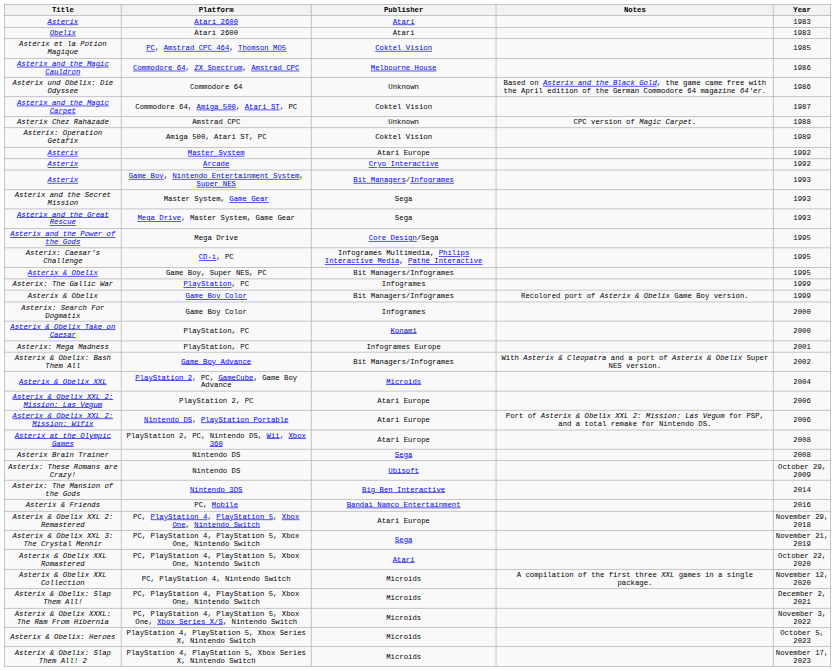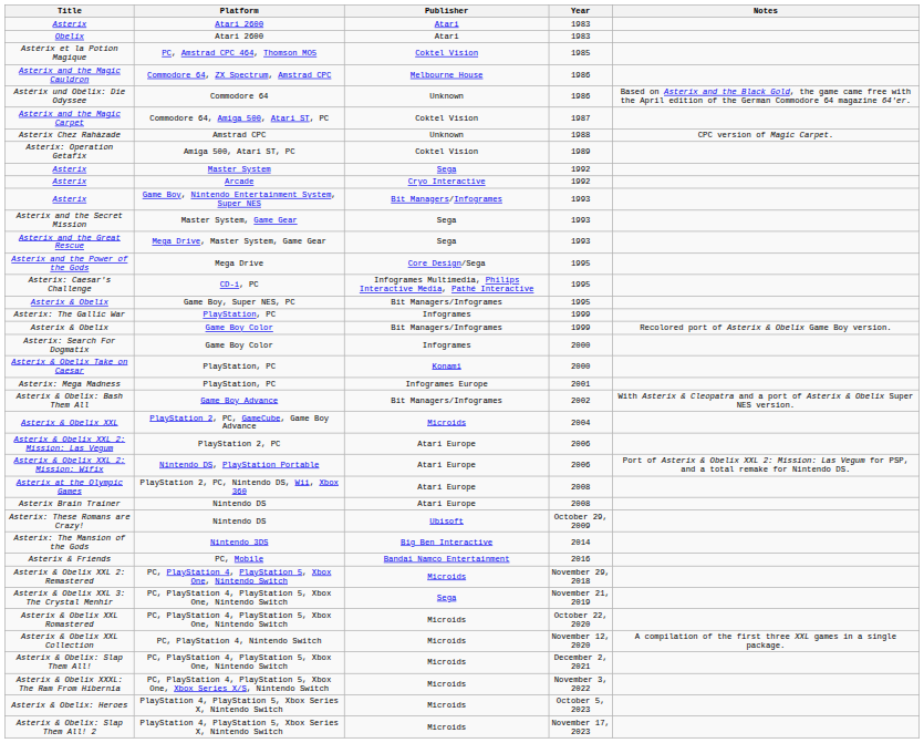 <table class="wikitable sortable" style="font-size:85%; text-align:center;">
 <tr>
 <th>Title</th>
 <th>Platform</th>
 <th>Publisher</th>
+<th>Year</th>
 <th>Notes</th>
-<th>Year</th>
 </tr>
 <tr>
 <td><em><a href='#'>Asterix</a></em></td>
 <td><a href='#'>Atari 2600</a></td>
 <td><a href='#'>Atari</a></td>
+<td>1983</td>
 <td></td>
-<td>1983</td>
 </tr>
 <tr>
 <td><em><a href='#'>Obelix</a></em></td>
 <td>Atari 2600</td>
 <td>Atari</td>
+<td>1983</td>
 <td></td>
-<td>1983</td>
 </tr>
 <tr>
 <td><em>Astérix et la Potion Magique</em></td>
 <td><a href='#'>PC</a>, <a href='#'>Amstrad CPC 464</a>, <a href='#'>Thomson MO5</a></td>
 <td><a href='#'>Coktel Vision</a></td>
+<td>1985</td>
 <td></td>
-<td>1985</td>
 </tr>
 <tr>
 <td><em><a href='#'>Asterix and the Magic Cauldron</a></em></td>
 <td><a href='#'>Commodore 64</a>, <a href='#'>ZX Spectrum</a>, <a href='#'>Amstrad CPC</a></td>
 <td><a href='#'>Melbourne House</a></td>
+<td>1986</td>
 <td></td>
-<td>1986</td>
 </tr>
 <tr>
 <td><em>Astérix und Obélix: Die Odyssee</em></td>
 <td>Commodore 64</td>
 <td>Unknown</td>
+<td>1986</td>
 <td>Based on <em><a href='#'>Asterix and the Black Gold</a></em>, the game came free with the April edition of the German Commodore 64 magazine <em>64'er</em>.</td>
-<td>1986</td>
 </tr>
 <tr>
 <td><em><a href='#'>Asterix and the Magic Carpet</a></em></td>
 <td>Commodore 64, <a href='#'>Amiga 500</a>, <a href='#'>Atari ST</a>, PC</td>
 <td>Coktel Vision</td>
+<td>1987</td>
 <td></td>
-<td>1987</td>
 </tr>
 <tr>
 <td><em>Asterix Chez Rahàzade</em></td>
 <td>Amstrad CPC</td>
 <td>Unknown</td>
+<td>1988</td>
 <td>CPC version of <em>Magic Carpet</em>.</td>
-<td>1988</td>
 </tr>
 <tr>
 <td><em>Asterix: Operation Getafix</em></td>
 <td>Amiga 500, Atari ST, PC</td>
 <td>Coktel Vision</td>
+<td>1989</td>
 <td></td>
-<td>1989</td>
 </tr>
 <tr>
 <td><em><a href='#'>Asterix</a></em></td>
 <td><a href='#'>Master System</a></td>
-<td>Atari Europe</td>
+<td><a href='#'>Sega</a></td>
+<td>1992</td>
 <td></td>
-<td>1992</td>
 </tr>
 <tr>
 <td><em><a href='#'>Asterix</a></em></td>
 <td><a href='#'>Arcade</a></td>
 <td><a href='#'>Cryo Interactive</a></td>
+<td>1992</td>
 <td></td>
-<td>1992</td>
 </tr>
 <tr>
 <td><em><a href='#'>Asterix</a></em></td>
 <td><a href='#'>Game Boy</a>, <a href='#'>Nintendo Entertainment System</a>, <a href='#'>Super NES</a></td>
 <td><a href='#'>Bit Managers</a>/<a href='#'>Infogrames</a></td>
+<td>1993</td>
 <td></td>
-<td>1993</td>
 </tr>
 <tr>
 <td><em>Asterix and the Secret Mission</em></td>
 <td>Master System, <a href='#'>Game Gear</a></td>
 <td>Sega</td>
+<td>1993</td>
 <td></td>
-<td>1993</td>
 </tr>
 <tr>
 <td><em><a href='#'>Asterix and the Great Rescue</a></em></td>
 <td><a href='#'>Mega Drive</a>, Master System, Game Gear</td>
 <td>Sega</td>
+<td>1993</td>
 <td></td>
-<td>1993</td>
 </tr>
 <tr>
 <td><em><a href='#'>Asterix and the Power of the Gods</a></em></td>
 <td>Mega Drive</td>
 <td><a href='#'>Core Design</a>/Sega</td>
+<td>1995</td>
 <td></td>
-<td>1995</td>
 </tr>
 <tr>
 <td><em>Asterix: Caesar's Challenge</em></td>
 <td><a href='#'>CD-i</a>, PC</td>
 <td>Infogrames Multimedia, <a href='#'>Philips Interactive Media</a>, <a href='#'>Pathé Interactive</a></td>
+<td>1995</td>
 <td></td>
-<td>1995</td>
 </tr>
 <tr>
 <td><em><a href='#'>Asterix & Obelix</a></em></td>
 <td>Game Boy, Super NES, PC</td>
 <td>Bit Managers/Infogrames</td>
+<td>1995</td>
 <td></td>
-<td>1995</td>
 </tr>
 <tr>
 <td><em>Asterix: The Gallic War</em></td>
 <td><a href='#'>PlayStation</a>, PC</td>
 <td>Infogrames</td>
+<td>1999</td>
 <td></td>
-<td>1999</td>
 </tr>
 <tr>
 <td><em>Asterix & Obelix</em></td>
 <td><a href='#'>Game Boy Color</a></td>
 <td>Bit Managers/Infogrames</td>
+<td>1999</td>
 <td>Recolored port of <em>Asterix & Obelix</em> Game Boy version.</td>
-<td>1999</td>
 </tr>
 <tr>
 <td><em>Asterix: Search For Dogmatix</em></td>
 <td>Game Boy Color</td>
 <td>Infogrames</td>
+<td>2000</td>
 <td></td>
-<td>2000</td>
 </tr>
 <tr>
 <td><em><a href='#'>Asterix & Obelix Take on Caesar</a></em></td>
 <td>PlayStation, PC</td>
 <td><a href='#'>Konami</a></td>
+<td>2000</td>
 <td></td>
-<td>2000</td>
 </tr>
 <tr>
 <td><em>Asterix: Mega Madness</em></td>
 <td>PlayStation, PC</td>
 <td>Infogrames Europe</td>
+<td>2001</td>
 <td></td>
-<td>2001</td>
 </tr>
 <tr>
 <td><em>Asterix & Obelix: Bash Them All</em></td>
 <td><a href='#'>Game Boy Advance</a></td>
 <td>Bit Managers/Infogrames</td>
+<td>2002</td>
 <td>With <em>Asterix & Cleopatra</em> and a port of <em>Asterix & Obelix</em> Super NES version.</td>
-<td>2002</td>
 </tr>
 <tr>
 <td><em><a href='#'>Asterix & Obelix XXL</a></em></td>
 <td><a href='#'>PlayStation 2</a>, PC, <a href='#'>GameCube</a>, Game Boy Advance</td>
 <td><a href='#'>Microids</a></td>
+<td>2004</td>
 <td></td>
-<td>2004</td>
 </tr>
 <tr>
 <td><em><a href='#'>Asterix & Obelix XXL 2: Mission: Las Vegum</a></em></td>
 <td>PlayStation 2, PC</td>
 <td>Atari Europe</td>
+<td>2006</td>
 <td></td>
-<td>2006</td>
 </tr>
 <tr>
 <td><em><a href='#'>Asterix & Obelix XXL 2: Mission: Wifix</a></em></td>
 <td><a href='#'>Nintendo DS</a>, <a href='#'>PlayStation Portable</a></td>
 <td>Atari Europe</td>
+<td>2006</td>
 <td>Port of <em>Asterix & Obelix XXL 2: Mission: Las Vegum</em> for PSP, and a total remake for Nintendo DS.</td>
-<td>2006</td>
 </tr>
 <tr>
 <td><em><a href='#'>Asterix at the Olympic Games</a></em></td>
 <td>PlayStation 2, PC, Nintendo DS, <a href='#'>Wii</a>, <a href='#'>Xbox 360</a></td>
 <td>Atari Europe</td>
+<td>2008</td>
 <td></td>
-<td>2008</td>
 </tr>
 <tr>
 <td><em>Asterix Brain Trainer</em></td>
 <td>Nintendo DS</td>
-<td><a href='#'>Sega</a></td>
+<td>Atari Europe</td>
+<td>2008</td>
 <td></td>
-<td>2008</td>
 </tr>
 <tr>
 <td><em>Asterix: These Romans are Crazy!</em></td>
 <td>Nintendo DS</td>
 <td><a href='#'>Ubisoft</a></td>
+<td>October 29, 2009</td>
 <td></td>
-<td>October 29, 2009</td>
 </tr>
 <tr>
 <td><em>Asterix: The Mansion of the Gods</em></td>
 <td><a href='#'>Nintendo 3DS</a></td>
 <td><a href='#'>Big Ben Interactive</a></td>
+<td>2014</td>
 <td></td>
-<td>2014</td>
 </tr>
 <tr>
 <td><em>Asterix & Friends</em></td>
 <td>PC, <a href='#'>Mobile</a></td>
 <td><a href='#'>Bandai Namco Entertainment</a></td>
+<td>2016</td>
 <td></td>
-<td>2016</td>
 </tr>
 <tr>
 <td><em>Asterix & Obelix XXL 2: Remastered</em></td>
 <td>PC, <a href='#'>PlayStation 4</a>, <a href='#'>PlayStation 5</a>, <a href='#'>Xbox One</a>, <a href='#'>Nintendo Switch</a></td>
-<td>Atari Europe</td>
+<td><a href='#'>Microids</a></td>
+<td>November 29, 2018</td>
 <td></td>
-<td>November 29, 2018</td>
 </tr>
 <tr>
 <td><em>Asterix & Obelix XXL 3: The Crystal Menhir</em></td>
 <td>PC, PlayStation 4, PlayStation 5, Xbox One, Nintendo Switch</td>
 <td><a href='#'>Sega</a></td>
+<td>November 21, 2019</td>
 <td></td>
-<td>November 21, 2019</td>
 </tr>
 <tr>
 <td><em>Asterix & Obelix XXL Romastered</em></td>
 <td>PC, PlayStation 4, PlayStation 5, Xbox One, Nintendo Switch</td>
-<td><a href='#'>Atari</a></td>
+<td>Microids</td>
+<td>October 22, 2020</td>
 <td></td>
-<td>October 22, 2020</td>
 </tr>
 <tr>
 <td><em>Asterix & Obelix XXL Collection</em></td>
 <td>PC, PlayStation 4, Nintendo Switch</td>
 <td>Microids</td>
+<td>November 12, 2020</td>
 <td>A compilation of the first three <em>XXL</em> games in a single package.</td>
-<td>November 12, 2020</td>
 </tr>
 <tr>
 <td><em>Asterix & Obelix: Slap Them All!</em></td>
 <td>PC, PlayStation 4, PlayStation 5, Xbox One, Nintendo Switch</td>
 <td>Microids</td>
+<td>December 2, 2021</td>
 <td></td>
-<td>December 2, 2021</td>
 </tr>
 <tr>
 <td><em>Asterix & Obelix XXXL: The Ram From Hibernia</em></td>
 <td>PC, PlayStation 4, PlayStation 5, Xbox One, <a href='#'>Xbox Series X/S</a>, Nintendo Switch</td>
 <td>Microids</td>
+<td>November 3, 2022</td>
 <td></td>
-<td>November 3, 2022</td>
 </tr>
 <tr>
 <td><em>Asterix & Obelix: Heroes</em></td>
 <td>PlayStation 4, PlayStation 5, Xbox Series X, Nintendo Switch</td>
 <td>Microids</td>
+<td>October 5, 2023</td>
 <td></td>
-<td>October 5, 2023</td>
 </tr>
 <tr>
 <td><em>Asterix & Obelix: Slap Them All! 2</em></td>
 <td>PlayStation 4, PlayStation 5, Xbox Series X, Nintendo Switch</td>
 <td>Microids</td>
+<td>November 17, 2023</td>
 <td></td>
-<td>November 17, 2023</td>
 </tr>
 </table>
